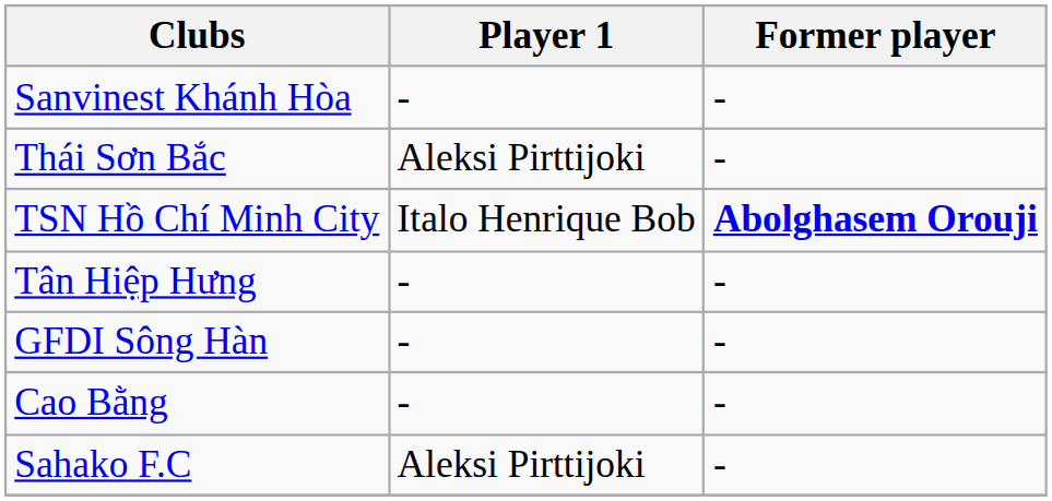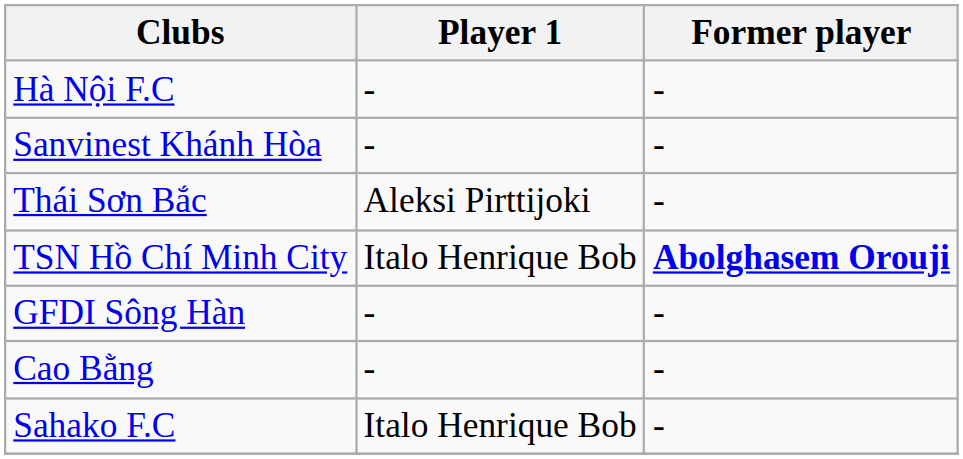 <table class="wikitable sortable">
 <tr>
 <th>Clubs</th>
 <th>Player 1</th>
 <th>Former player</th>
+</tr>
+<tr>
+<td><a href='#'>Hà Nội F.C</a></td>
+<td>-</td>
+<td>-</td>
 </tr>
 <tr>
 <td><a href='#'>Sanvinest Khánh Hòa</a></td>
 <td>-</td>
 <td>-</td>
 </tr>
 <tr>
 <td><a href='#'>Thái Sơn Bắc</a></td>
 <td> Aleksi Pirttijoki</td>
 <td>-</td>
 </tr>
 <tr>
 <td><a href='#'>TSN Hồ Chí Minh City</a></td>
 <td> Italo Henrique Bob</td>
 <td><strong> <a href='#'>Abolghasem Orouji</a></strong></td>
 </tr>
 <tr>
-<td><a href='#'>Tân Hiệp Hưng</a></td>
-<td>-</td>
-<td>-</td>
-</tr>
-<tr>
 <td><a href='#'>GFDI Sông Hàn</a></td>
 <td>-</td>
 <td>-</td>
 </tr>
 <tr>
 <td><a href='#'>Cao Bằng</a></td>
 <td>-</td>
 <td>-</td>
 </tr>
 <tr>
 <td><a href='#'>Sahako F.C</a></td>
-<td> Aleksi Pirttijoki</td>
+<td> Italo Henrique Bob</td>
 <td>-</td>
 </tr>
 <tr>
 </tr>
 </table>
